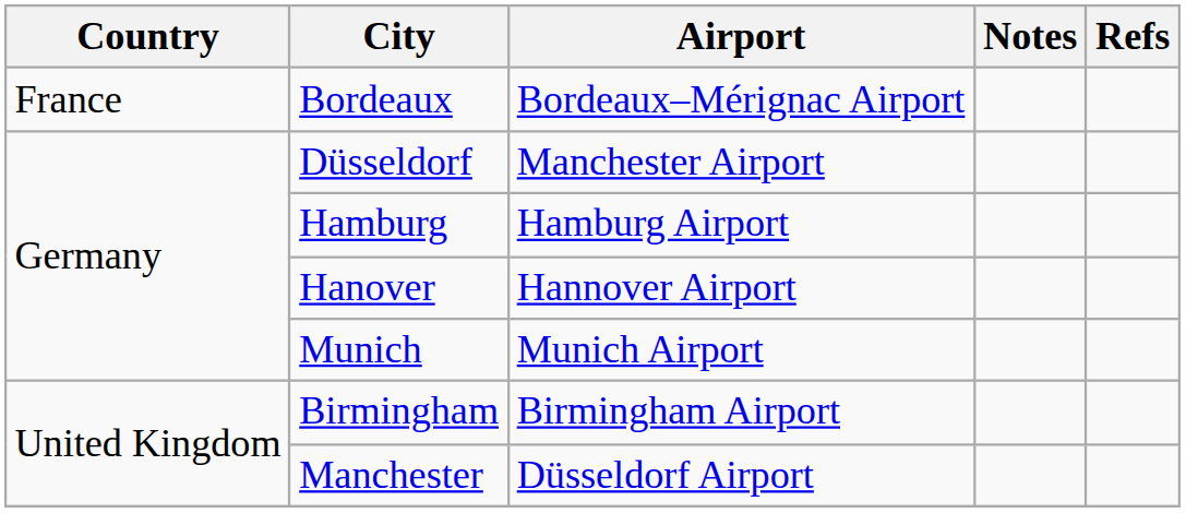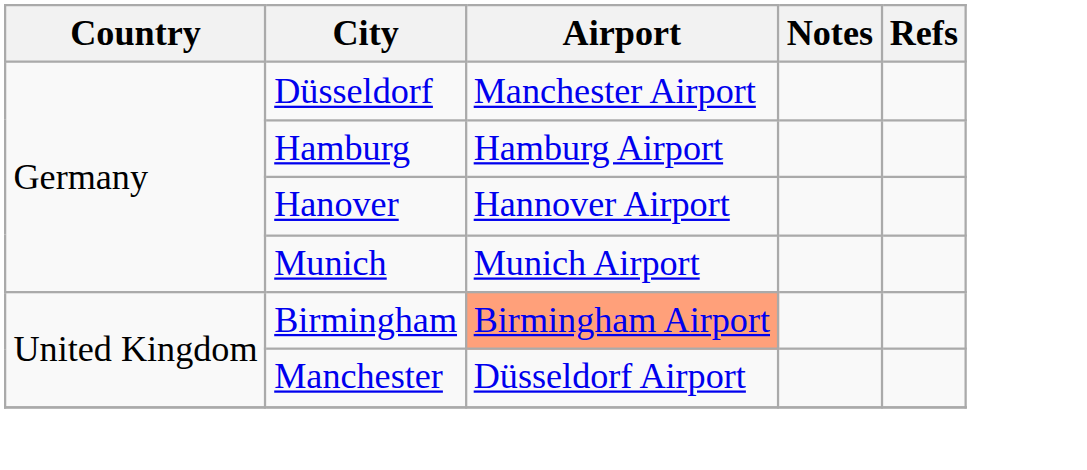 <table class="wikitable">
 <tr>
 <th>Country</th>
 <th>City</th>
 <th>Airport</th>
 <th>Notes</th>
 <th>Refs</th>
-</tr>
-<tr>
-<td>France</td>
-<td><a href='#'>Bordeaux</a></td>
-<td><a href='#'>Bordeaux–Mérignac Airport</a></td>
-<td align=center></td>
-<td align=center></td>
 </tr>
 <tr>
 <td rowspan="4">Germany</td>
 <td><a href='#'>Düsseldorf</a></td>
 <td><a href='#'>Manchester Airport</a></td>
 <td align=center></td>
 <td align=center></td>
 </tr>
 <tr>
 <td><a href='#'>Hamburg</a></td>
 <td><a href='#'>Hamburg Airport</a></td>
 <td align=center></td>
 <td align=center></td>
 </tr>
 <tr>
 <td><a href='#'>Hanover</a></td>
 <td><a href='#'>Hannover Airport</a></td>
 <td align=center></td>
 <td align=center></td>
 </tr>
 <tr>
 <td><a href='#'>Munich</a></td>
 <td><a href='#'>Munich Airport</a></td>
 <td></td>
 <td align=center></td>
 </tr>
 <tr>
 <td rowspan="2">United Kingdom</td>
 <td><a href='#'>Birmingham</a></td>
-<td><a href='#'>Birmingham Airport</a></td>
+<td style="background: lightsalmon;"><a href='#'>Birmingham Airport</a></td>
 <td align=center></td>
 <td></td>
 </tr>
 <tr>
 <td><a href='#'>Manchester</a></td>
 <td><a href='#'>Düsseldorf Airport</a></td>
 <td align=center></td>
 <td align=center></td>
 </tr>
 <tr>
 </tr>
 </table>
